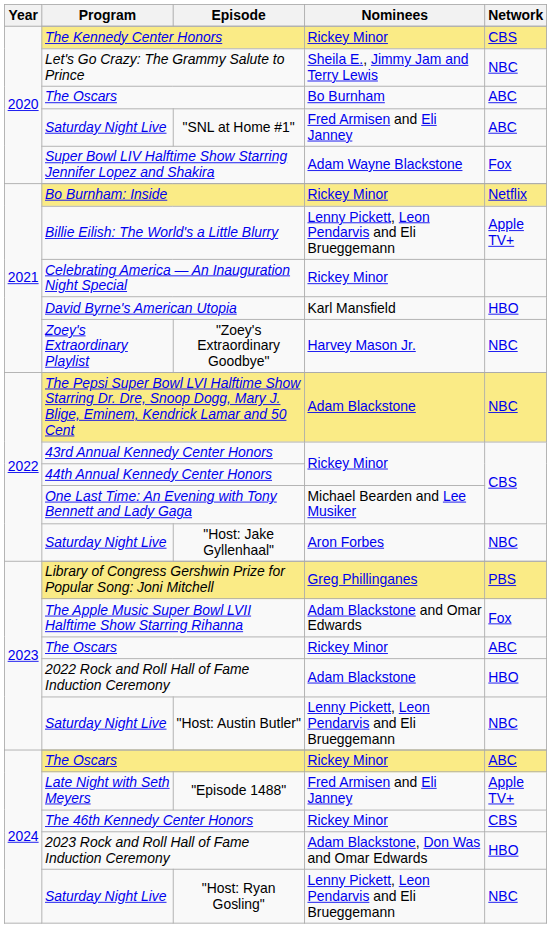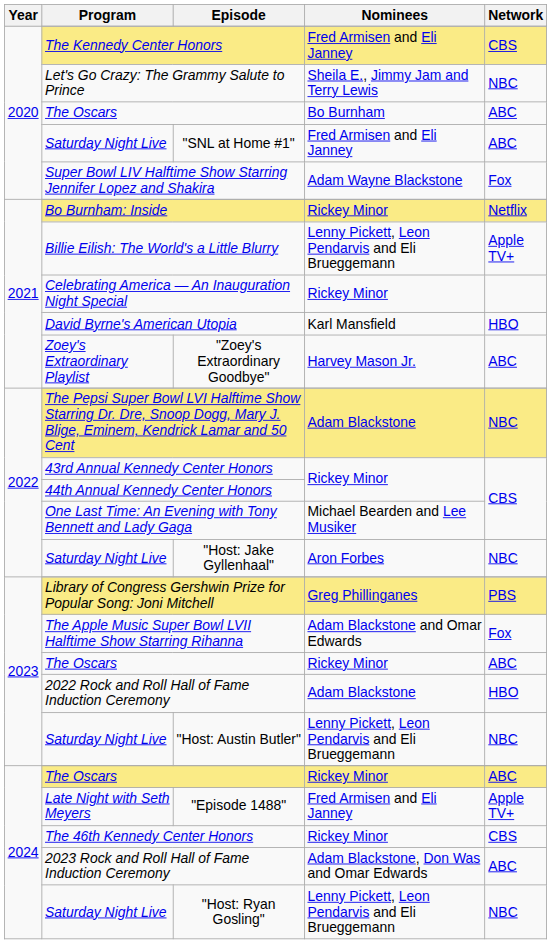 <table class="wikitable" style="width:100%">
 <tr bgcolor="#bebebe">
 <th width="5%">Year</th>
 <th width="25%">Program</th>
 <th width="25%">Episode</th>
 <th width="35%">Nominees</th>
 <th width="10%">Network</th>
 </tr>
 <tr>
 <td rowspan="6" style="text-align:center;"><a href='#'>2020</a><br></td>
 </tr>
 <tr style="background:#FAEB86;">
 <td colspan=2><em><a href='#'>The Kennedy Center Honors</a></em></td>
-<td><a href='#'>Rickey Minor</a></td>
+<td><a href='#'>Fred Armisen</a> and <a href='#'>Eli Janney</a></td>
 <td><a href='#'>CBS</a></td>
 </tr>
 <tr>
 <td colspan=2><em>Let's Go Crazy: The Grammy Salute to Prince</em></td>
 <td><a href='#'>Sheila E.</a>, <a href='#'>Jimmy Jam and Terry Lewis</a></td>
 <td><a href='#'>NBC</a></td>
 </tr>
 <tr>
 <td colspan=2><em><a href='#'>The Oscars</a></em></td>
 <td><a href='#'>Bo Burnham</a></td>
 <td><a href='#'>ABC</a></td>
 </tr>
 <tr>
 <td><em><a href='#'>Saturday Night Live</a></em></td>
 <td align=center>"SNL at Home #1"</td>
 <td><a href='#'>Fred Armisen</a> and <a href='#'>Eli Janney</a></td>
 <td><a href='#'>ABC</a></td>
 </tr>
 <tr>
 <td colspan=2><em><a href='#'>Super Bowl LIV Halftime Show Starring Jennifer Lopez and Shakira</a></em></td>
 <td><a href='#'>Adam Wayne Blackstone</a></td>
 <td><a href='#'>Fox</a></td>
 </tr>
 <tr>
 <td rowspan="6" style="text-align:center;"><a href='#'>2021</a><br></td>
 </tr>
 <tr style="background:#FAEB86;">
 <td colspan=2><em><a href='#'>Bo Burnham: Inside</a></em></td>
 <td><a href='#'>Rickey Minor</a></td>
 <td><a href='#'>Netflix</a></td>
 </tr>
 <tr>
 <td colspan=2><em><a href='#'>Billie Eilish: The World's a Little Blurry</a></em></td>
 <td><a href='#'>Lenny Pickett</a>, <a href='#'>Leon Pendarvis</a> and Eli Brueggemann</td>
 <td><a href='#'>Apple TV+</a></td>
 </tr>
 <tr>
 <td colspan=2><em><a href='#'>Celebrating America — An Inauguration Night Special</a></em></td>
 <td><a href='#'>Rickey Minor</a></td>
 <td></td>
 </tr>
 <tr>
 <td colspan="2"><em><a href='#'>David Byrne's American Utopia</a></em></td>
 <td>Karl Mansfield</td>
 <td><a href='#'>HBO</a></td>
 </tr>
 <tr>
 <td><em><a href='#'>Zoey's Extraordinary Playlist</a></em></td>
 <td align=center>"Zoey's Extraordinary Goodbye"</td>
 <td><a href='#'>Harvey Mason Jr.</a></td>
-<td><a href='#'>NBC</a></td>
+<td><a href='#'>ABC</a></td>
 </tr>
 <tr>
 <td rowspan="6" style="text-align:center;"><a href='#'>2022</a><br></td>
 </tr>
 <tr style="background:#FAEB86;">
 <td colspan="2"><em><a href='#'>The Pepsi Super Bowl LVI Halftime Show Starring Dr. Dre, Snoop Dogg, Mary J. Blige, Eminem, Kendrick Lamar and 50 Cent</a></em></td>
 <td><a href='#'>Adam Blackstone</a></td>
 <td><a href='#'>NBC</a></td>
 </tr>
 <tr>
 <td colspan=2><em><a href='#'>43rd Annual Kennedy Center Honors</a></em></td>
 <td rowspan=2><a href='#'>Rickey Minor</a></td>
 <td rowspan=3><a href='#'>CBS</a></td>
 </tr>
 <tr>
 <td colspan=2><em><a href='#'>44th Annual Kennedy Center Honors</a></em></td>
 </tr>
 <tr>
 <td colspan=2><em><a href='#'>One Last Time: An Evening with Tony Bennett and Lady Gaga</a></em></td>
 <td>Michael Bearden and <a href='#'>Lee Musiker</a></td>
 </tr>
 <tr>
 <td><em><a href='#'>Saturday Night Live</a></em></td>
 <td align=center>"Host: Jake Gyllenhaal"</td>
 <td><a href='#'>Aron Forbes</a></td>
 <td><a href='#'>NBC</a></td>
 </tr>
 <tr>
 <td rowspan="6" style="text-align:center;"><a href='#'>2023</a><br></td>
 </tr>
 <tr style="background:#FAEB86;">
 <td colspan="2"><em>Library of Congress Gershwin Prize for Popular Song: Joni Mitchell</em></td>
 <td><a href='#'>Greg Phillinganes</a></td>
 <td><a href='#'>PBS</a></td>
 </tr>
 <tr>
 <td colspan="2"><em><a href='#'>The Apple Music Super Bowl LVII Halftime Show Starring Rihanna</a></em></td>
 <td><a href='#'>Adam Blackstone</a> and Omar Edwards</td>
 <td><a href='#'>Fox</a></td>
 </tr>
 <tr>
 <td colspan="2"><em><a href='#'>The Oscars</a></em></td>
 <td><a href='#'>Rickey Minor</a></td>
 <td><a href='#'>ABC</a></td>
 </tr>
 <tr>
 <td colspan="2"><em>2022 Rock and Roll Hall of Fame Induction Ceremony</em></td>
 <td><a href='#'>Adam Blackstone</a></td>
 <td><a href='#'>HBO</a></td>
 </tr>
 <tr>
 <td><em><a href='#'>Saturday Night Live</a></em></td>
 <td align=center>"Host: Austin Butler"</td>
 <td><a href='#'>Lenny Pickett</a>, <a href='#'>Leon Pendarvis</a> and Eli Brueggemann</td>
 <td><a href='#'>NBC</a></td>
 </tr>
 <tr>
 <td rowspan="6" style="text-align:center;"><a href='#'>2024</a><br></td>
 </tr>
 <tr style="background:#FAEB86;">
 <td colspan="2"><em><a href='#'>The Oscars</a></em></td>
 <td><a href='#'>Rickey Minor</a></td>
 <td><a href='#'>ABC</a></td>
 </tr>
 <tr>
 <td><em><a href='#'>Late Night with Seth Meyers</a></em></td>
 <td align=center>"Episode 1488"</td>
 <td><a href='#'>Fred Armisen</a> and <a href='#'>Eli Janney</a></td>
 <td><a href='#'>Apple TV+</a></td>
 </tr>
 <tr>
 <td colspan="2"><em><a href='#'>The 46th Kennedy Center Honors</a></em></td>
 <td><a href='#'>Rickey Minor</a></td>
 <td><a href='#'>CBS</a></td>
 </tr>
 <tr>
 <td colspan="2"><em>2023 Rock and Roll Hall of Fame Induction Ceremony</em></td>
 <td><a href='#'>Adam Blackstone</a>, <a href='#'>Don Was</a> and Omar Edwards</td>
-<td><a href='#'>HBO</a></td>
+<td><a href='#'>ABC</a></td>
 </tr>
 <tr>
 <td><em><a href='#'>Saturday Night Live</a></em></td>
 <td align=center>"Host: Ryan Gosling"</td>
 <td><a href='#'>Lenny Pickett</a>, <a href='#'>Leon Pendarvis</a> and Eli Brueggemann</td>
 <td><a href='#'>NBC</a></td>
 </tr>
 </table>
